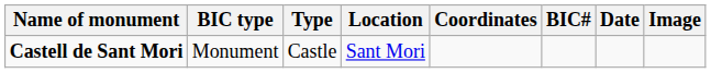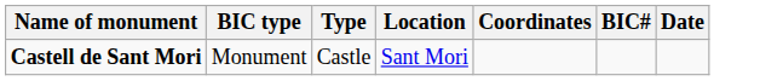 <table class="wikitable">
 <tr>
 <th>Name of monument</th>
 <th>BIC type</th>
 <th>Type</th>
 <th>Location</th>
 <th>Coordinates</th>
 <th>BIC#</th>
 <th>Date</th>
-<th>Image</th>
 </tr>
 <tr>
 <td><strong>Castell de Sant Mori</strong></td>
 <td>Monument</td>
 <td>Castle</td>
 <td><a href='#'>Sant Mori</a></td>
 <td></td>
 <td></td>
 <td></td>
-<td></td>
 </tr>
 </table>
